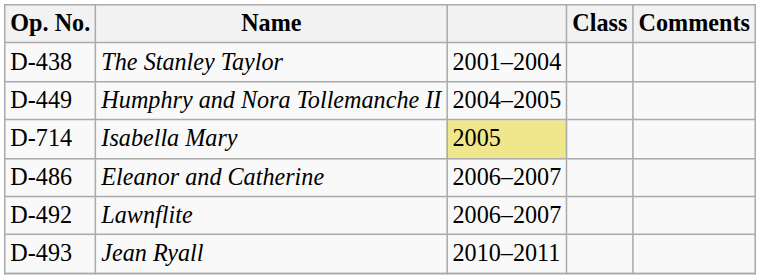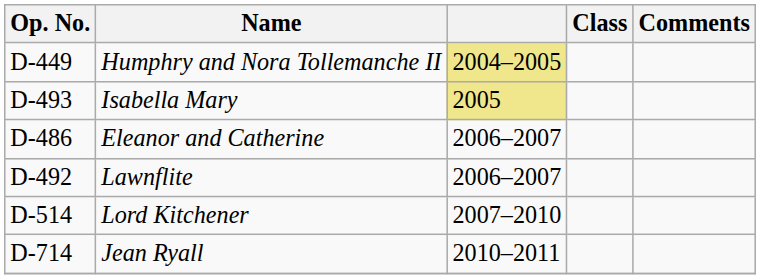 <table class="wikitable">
 <tr>
 <th>Op. No.</th>
 <th>Name</th>
 <th></th>
 <th>Class</th>
 <th>Comments</th>
 </tr>
 <tr>
-<td>D-438</td>
-<td><em>The Stanley Taylor</em></td>
-<td>2001–2004</td>
+<td>D-449</td>
+<td><em>Humphry and Nora Tollemanche II</em></td>
+<td style="background: khaki;">2004–2005</td>
 <td></td>
 <td></td>
 </tr>
 <tr>
-<td>D-449</td>
-<td><em>Humphry and Nora Tollemanche II</em></td>
-<td>2004–2005</td>
-<td></td>
-<td></td>
-</tr>
-<tr>
-<td>D-714</td>
+<td>D-493</td>
 <td><em>Isabella Mary</em></td>
 <td style="background: khaki;">2005</td>
 <td></td>
 <td></td>
 </tr>
 <tr>
 <td>D-486</td>
 <td><em>Eleanor and Catherine</em></td>
 <td>2006–2007</td>
 <td></td>
 <td></td>
 </tr>
 <tr>
 <td>D-492</td>
 <td><em>Lawnflite</em></td>
 <td>2006–2007</td>
 <td></td>
 <td></td>
 </tr>
 <tr>
-<td>D-493</td>
+<td>D-514</td>
+<td><em>Lord Kitchener</em></td>
+<td>2007–2010</td>
+<td></td>
+<td></td>
+</tr>
+<tr>
+<td>D-714</td>
 <td><em>Jean Ryall</em></td>
 <td>2010–2011</td>
 <td></td>
 <td></td>
 </tr>
 <tr>
 </tr>
 </table>
